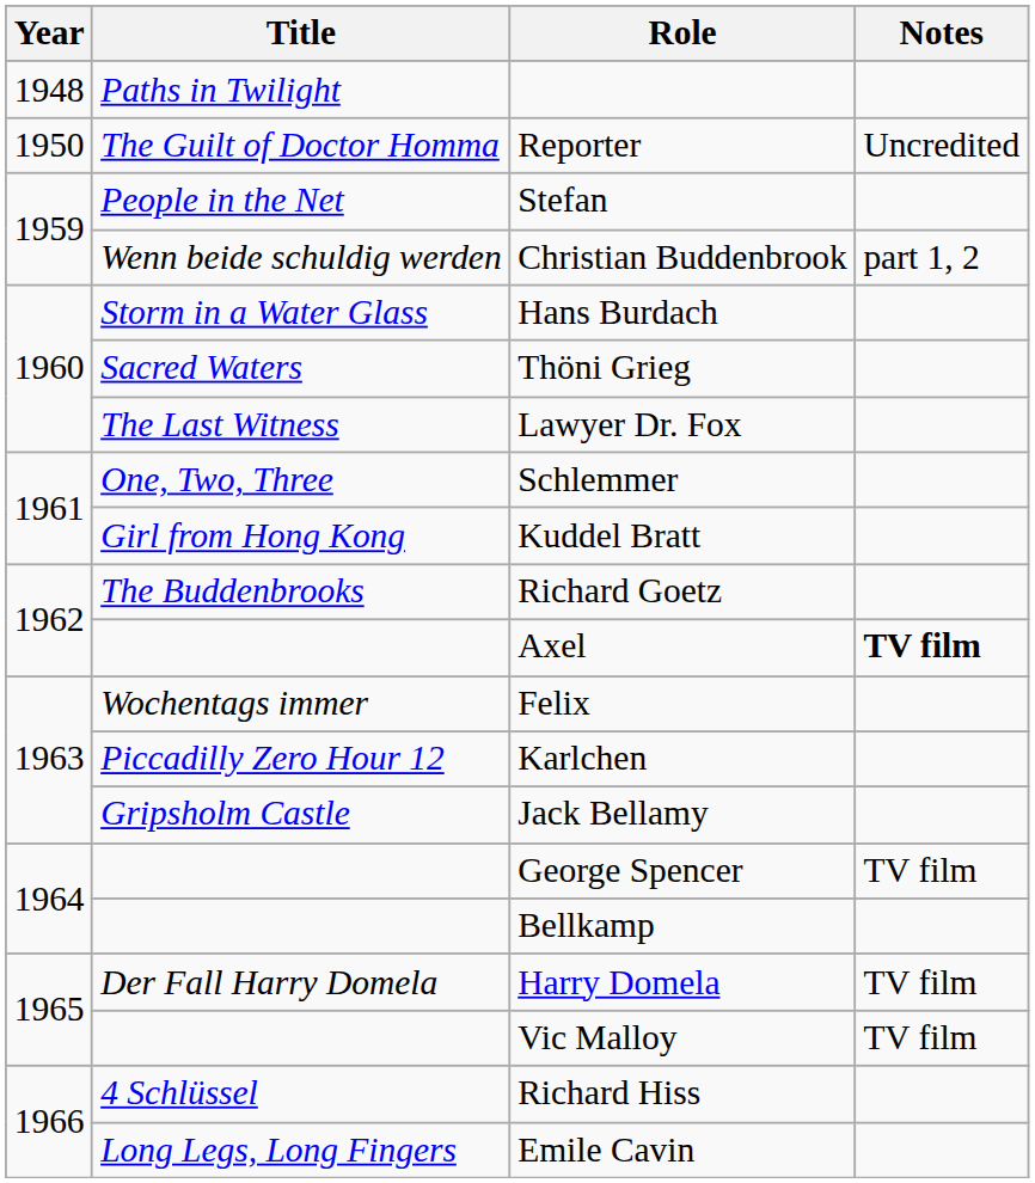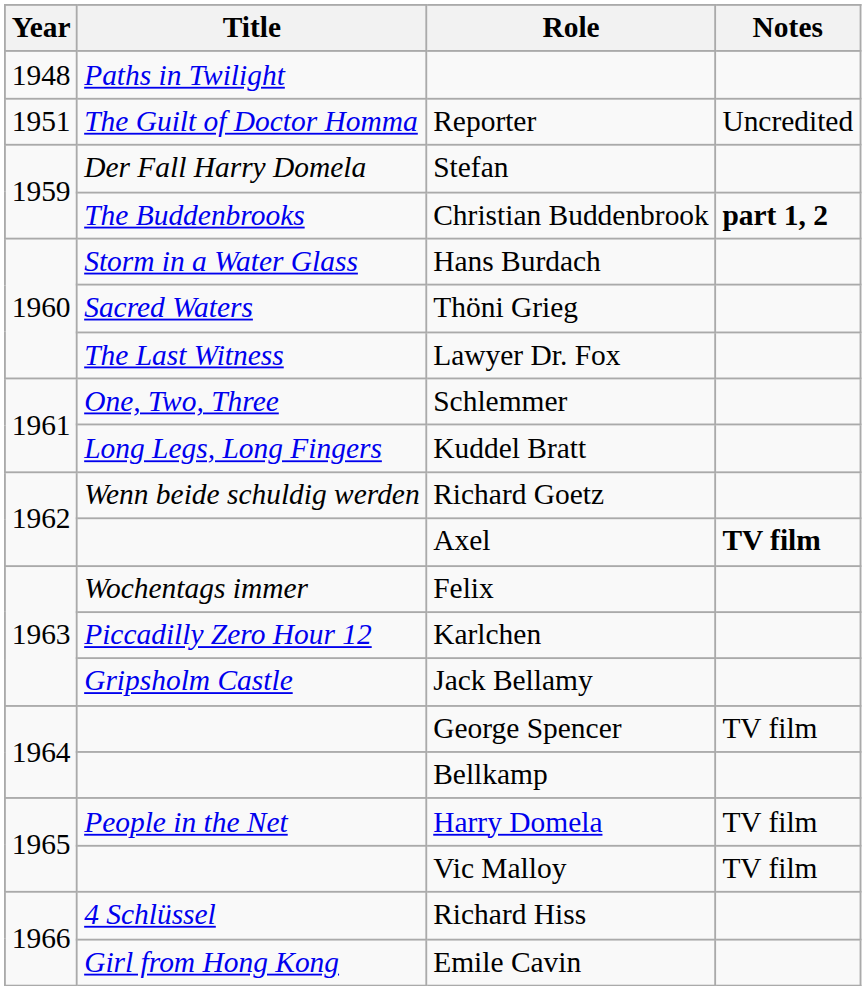 <table class="wikitable">
 <tr>
 <th>Year</th>
 <th>Title</th>
 <th>Role</th>
 <th>Notes</th>
 </tr>
 <tr>
 <td>1948</td>
 <td><em><a href='#'>Paths in Twilight</a></em></td>
 <td></td>
 <td></td>
 </tr>
 <tr>
-<td>1950</td>
+<td>1951</td>
 <td><em><a href='#'>The Guilt of Doctor Homma</a></em></td>
 <td>Reporter</td>
 <td>Uncredited</td>
 </tr>
 <tr>
 <td rowspan=2>1959</td>
-<td><em><a href='#'>People in the Net</a></em></td>
+<td><em>Der Fall Harry Domela</em></td>
 <td>Stefan</td>
 <td></td>
 </tr>
 <tr>
-<td><em>Wenn beide schuldig werden</em></td>
+<td><em><a href='#'>The Buddenbrooks</a></em></td>
 <td>Christian Buddenbrook</td>
-<td>part 1, 2</td>
+<td><strong>part 1, 2</strong></td>
 </tr>
 <tr>
 <td rowspan=3>1960</td>
 <td><em><a href='#'>Storm in a Water Glass</a></em></td>
 <td>Hans Burdach</td>
 <td></td>
 </tr>
 <tr>
 <td><em><a href='#'>Sacred Waters</a></em></td>
 <td>Thöni Grieg</td>
 <td></td>
 </tr>
 <tr>
 <td><em><a href='#'>The Last Witness</a></em></td>
 <td>Lawyer Dr. Fox</td>
 <td></td>
 </tr>
 <tr>
 <td rowspan=2>1961</td>
 <td><em><a href='#'>One, Two, Three</a></em></td>
 <td>Schlemmer</td>
 <td></td>
 </tr>
 <tr>
-<td><em><a href='#'>Girl from Hong Kong</a></em></td>
+<td><em><a href='#'>Long Legs, Long Fingers</a></em></td>
 <td>Kuddel Bratt</td>
 <td></td>
 </tr>
 <tr>
 <td rowspan=2>1962</td>
-<td><em><a href='#'>The Buddenbrooks</a></em></td>
+<td><em>Wenn beide schuldig werden</em></td>
 <td>Richard Goetz</td>
 <td></td>
 </tr>
 <tr>
 <td><em></em></td>
 <td>Axel</td>
 <td><strong>TV film</strong></td>
 </tr>
 <tr>
 <td rowspan=3>1963</td>
 <td><em>Wochentags immer</em></td>
 <td>Felix</td>
 <td></td>
 </tr>
 <tr>
 <td><em><a href='#'>Piccadilly Zero Hour 12</a></em></td>
 <td>Karlchen</td>
 <td></td>
 </tr>
 <tr>
 <td><em><a href='#'>Gripsholm Castle</a></em></td>
 <td>Jack Bellamy</td>
 <td></td>
 </tr>
 <tr>
 <td rowspan=2>1964</td>
 <td><em></em></td>
 <td>George Spencer</td>
 <td>TV film</td>
 </tr>
 <tr>
 <td><em></em></td>
 <td>Bellkamp</td>
 <td></td>
 </tr>
 <tr>
 <td rowspan=2>1965</td>
-<td><em>Der Fall Harry Domela</em></td>
+<td><em><a href='#'>People in the Net</a></em></td>
 <td><a href='#'>Harry Domela</a></td>
 <td>TV film</td>
 </tr>
 <tr>
 <td><em></em></td>
 <td>Vic Malloy</td>
 <td>TV film</td>
 </tr>
 <tr>
 <td rowspan=2>1966</td>
 <td><em><a href='#'>4 Schlüssel</a></em></td>
 <td>Richard Hiss</td>
 <td></td>
 </tr>
 <tr>
-<td><em><a href='#'>Long Legs, Long Fingers</a></em></td>
+<td><em><a href='#'>Girl from Hong Kong</a></em></td>
 <td>Emile Cavin</td>
 <td></td>
 </tr>
 </table>
